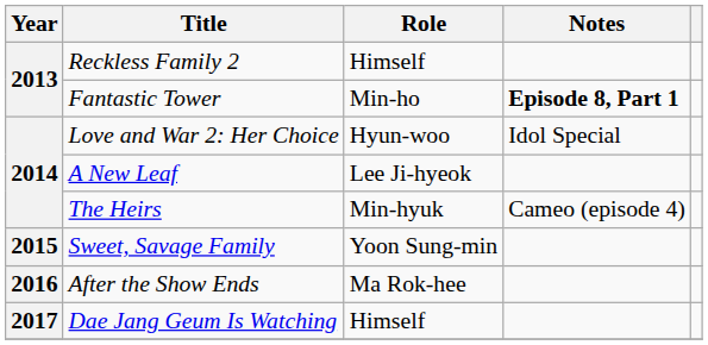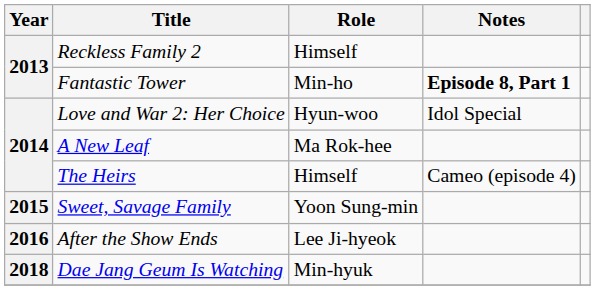 <table class="wikitable sortable plainrowheaders">
 <tr>
 <th scope="col">Year</th>
 <th scope="col">Title</th>
 <th scope="col">Role</th>
 <th scope="col">Notes</th>
 <th scope="col" class="unsortable"></th>
 </tr>
 <tr>
 <th scope="row" rowspan=2>2013</th>
 <td><em>Reckless Family 2</em></td>
 <td>Himself</td>
 <td></td>
 <td align=center></td>
 </tr>
 <tr>
 <td><em>Fantastic Tower</em></td>
 <td>Min-ho</td>
 <td><strong>Episode 8, Part 1</strong></td>
 <td align=center></td>
 </tr>
 <tr>
 <th scope="row"  rowspan=3>2014</th>
 <td><em>Love and War 2: Her Choice</em></td>
 <td>Hyun-woo</td>
 <td>Idol Special</td>
 <td align=center></td>
 </tr>
 <tr>
 <td><em><a href='#'>A New Leaf</a></em></td>
-<td>Lee Ji-hyeok</td>
+<td>Ma Rok-hee</td>
 <td></td>
 <td align=center></td>
 </tr>
 <tr>
 <td><em><a href='#'>The Heirs</a></em></td>
-<td>Min-hyuk</td>
+<td>Himself</td>
 <td>Cameo (episode 4)</td>
 <td></td>
 </tr>
 <tr>
 <th scope="row">2015</th>
 <td><em><a href='#'>Sweet, Savage Family</a></em></td>
 <td>Yoon Sung-min</td>
 <td></td>
 <td align=center></td>
 </tr>
 <tr>
 <th scope="row">2016</th>
 <td><em>After the Show Ends</em></td>
-<td>Ma Rok-hee</td>
+<td>Lee Ji-hyeok</td>
 <td></td>
 <td align=center></td>
 </tr>
 <tr>
-<th scope="row">2017</th>
+<th scope="row">2018</th>
 <td><em><a href='#'>Dae Jang Geum Is Watching</a></em></td>
-<td>Himself</td>
+<td>Min-hyuk</td>
 <td></td>
 <td align=center></td>
 </tr>
 <tr>
 </tr>
 </table>
